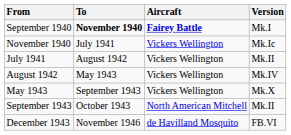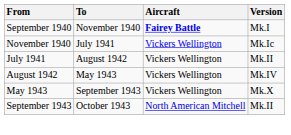 <table class="wikitable">
 <tr>
 <th style="text-align: left;">From</th>
 <th style="text-align: left;">To</th>
 <th style="text-align: left;">Aircraft</th>
 <th style="text-align: left;">Version</th>
 </tr>
 <tr>
 <td>September 1940</td>
-<td><strong>November 1940</strong></td>
+<td>November 1940</td>
 <td><strong><a href='#'>Fairey Battle</a></strong></td>
 <td>Mk.I</td>
 </tr>
 <tr>
 <td>November 1940</td>
 <td>July 1941</td>
 <td><a href='#'>Vickers Wellington</a></td>
 <td>Mk.Ic</td>
 </tr>
 <tr>
 <td>July 1941</td>
 <td>August 1942</td>
 <td>Vickers Wellington</td>
 <td>Mk.II</td>
 </tr>
 <tr>
 <td>August 1942</td>
 <td>May 1943</td>
 <td>Vickers Wellington</td>
 <td>Mk.IV</td>
 </tr>
 <tr>
 <td>May 1943</td>
 <td>September 1943</td>
 <td>Vickers Wellington</td>
 <td>Mk.X</td>
 </tr>
 <tr>
 <td>September 1943</td>
 <td>October 1943</td>
 <td><a href='#'>North American Mitchell</a></td>
 <td>Mk.II</td>
 </tr>
-<tr>
-<td>December 1943</td>
-<td>November 1946</td>
-<td><a href='#'>de Havilland Mosquito</a></td>
-<td>FB.VI</td>
-</tr>
 </table>
